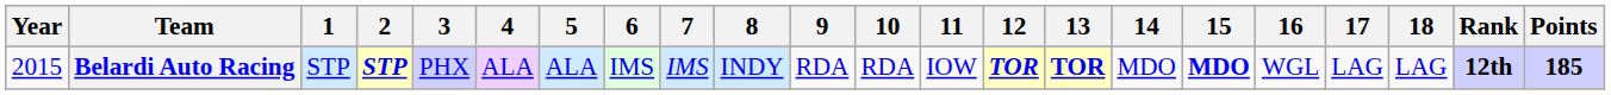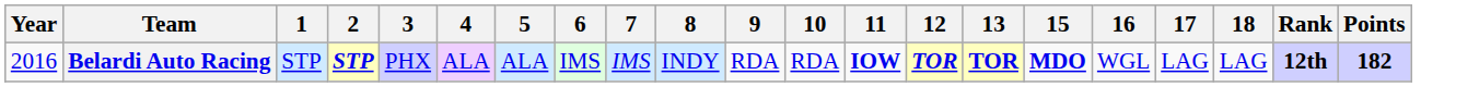 <table class="wikitable" style="text-align:center; font-size:85%">
 <tr>
 <th>Year</th>
 <th>Team</th>
 <th>1</th>
 <th>2</th>
 <th>3</th>
 <th>4</th>
 <th>5</th>
 <th>6</th>
 <th>7</th>
 <th>8</th>
 <th>9</th>
 <th>10</th>
 <th>11</th>
 <th>12</th>
 <th>13</th>
-<th>14</th>
 <th>15</th>
 <th>16</th>
 <th>17</th>
 <th>18</th>
 <th>Rank</th>
 <th>Points</th>
 </tr>
 <tr>
-<td><a href='#'>2015</a></td>
+<td><a href='#'>2016</a></td>
 <th nowrap><a href='#'>Belardi Auto Racing</a></th>
 <td style="background:#CFEAFF;"><a href='#'>STP</a><br></td>
 <td style="background:#FFFFBF;"><strong><em><a href='#'>STP</a></em></strong><br></td>
 <td style="background:#CFCFFF;"><a href='#'>PHX</a><br></td>
 <td style="background:#EFCFFF;"><a href='#'>ALA</a><br></td>
 <td style="background:#CFEAFF;"><a href='#'>ALA</a><br></td>
 <td style="background:#DFFFDF;"><a href='#'>IMS</a><br></td>
 <td style="background:#CFEAFF;"><em><a href='#'>IMS</a></em><br></td>
 <td style="background:#CFEAFF;"><a href='#'>INDY</a><br></td>
 <td><a href='#'>RDA</a></td>
 <td><a href='#'>RDA</a></td>
-<td><a href='#'>IOW</a></td>
+<td><strong><a href='#'>IOW</a></strong></td>
 <td style="background:#FFFFBF;"><strong><em><a href='#'>TOR</a></em></strong><br></td>
 <td style="background:#FFFFBF;"><strong><a href='#'>TOR</a></strong><br></td>
-<td><a href='#'>MDO</a></td>
 <td><strong><a href='#'>MDO</a></strong></td>
 <td><a href='#'>WGL</a></td>
 <td><a href='#'>LAG</a></td>
 <td><a href='#'>LAG</a></td>
 <th style="background:#CFCFFF;">12th</th>
-<th style="background:#CFCFFF;">185</th>
+<th style="background:#CFCFFF;">182</th>
 </tr>
 </table>
